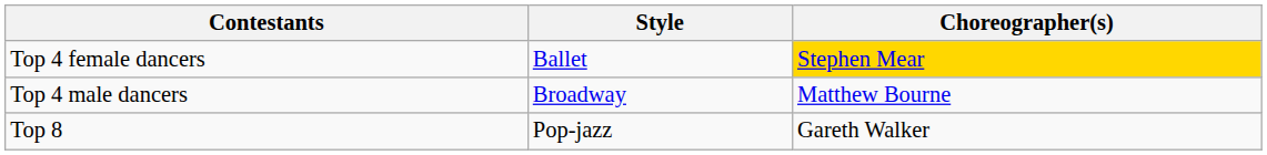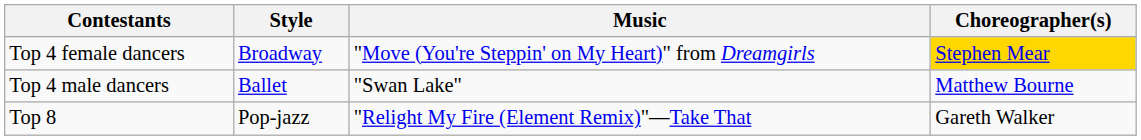 <table class="wikitable" style="width:70%;">
 <tr>
 <th>Contestants</th>
 <th>Style</th>
+<th>Music</th>
 <th>Choreographer(s)</th>
 </tr>
 <tr>
 <td>Top 4 female dancers</td>
-<td><a href='#'>Ballet</a></td>
+<td><a href='#'>Broadway</a></td>
+<td>"<a href='#'>Move (You're Steppin' on My Heart)</a>" from <em><a href='#'>Dreamgirls</a></em></td>
 <td style="background: gold;"><a href='#'>Stephen Mear</a></td>
 </tr>
 <tr>
 <td>Top 4 male dancers</td>
-<td><a href='#'>Broadway</a></td>
+<td><a href='#'>Ballet</a></td>
+<td>"Swan Lake"</td>
 <td><a href='#'>Matthew Bourne</a></td>
 </tr>
 <tr>
 <td>Top 8</td>
 <td>Pop-jazz</td>
+<td>"<a href='#'>Relight My Fire (Element Remix)</a>"—<a href='#'>Take That</a></td>
 <td>Gareth Walker</td>
 </tr>
 </table>
